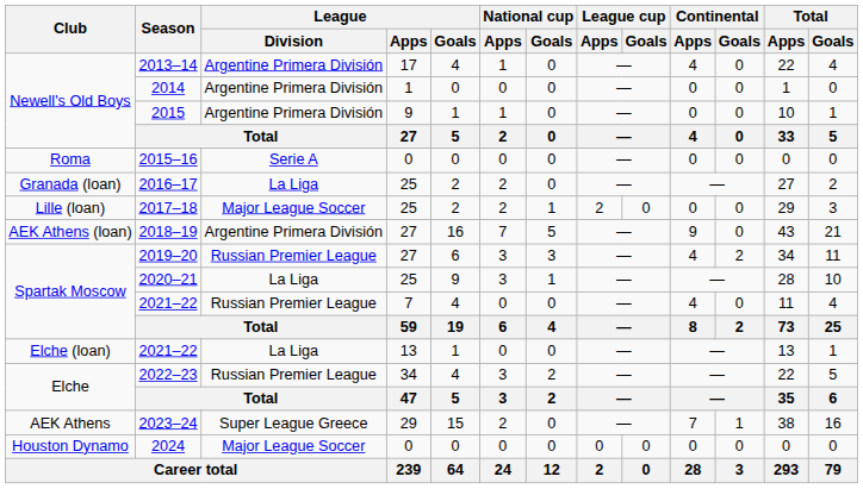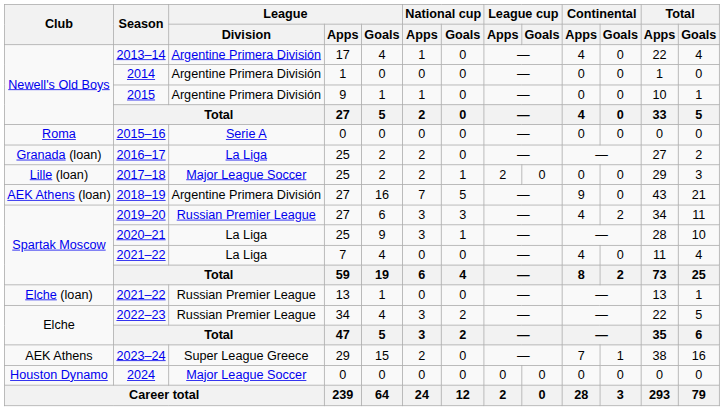 <table class="wikitable" style="text-align:center">
 <tr>
 <th rowspan="2">Club</th>
 <th rowspan="2">Season</th>
 <th colspan="3">League</th>
 <th colspan="2">National cup</th>
 <th colspan="2">League cup</th>
 <th colspan="2">Continental</th>
 <th colspan="2">Total</th>
 </tr>
 <tr>
 <th>Division</th>
 <th>Apps</th>
 <th>Goals</th>
 <th>Apps</th>
 <th>Goals</th>
 <th>Apps</th>
 <th>Goals</th>
 <th>Apps</th>
 <th>Goals</th>
 <th>Apps</th>
 <th>Goals</th>
 </tr>
 <tr>
 <td rowspan="4"><a href='#'>Newell's Old Boys</a></td>
 <td><a href='#'>2013–14</a></td>
 <td><a href='#'>Argentine Primera División</a></td>
 <td>17</td>
 <td>4</td>
 <td>1</td>
 <td>0</td>
 <td colspan="2">—</td>
 <td>4</td>
 <td>0</td>
 <td>22</td>
 <td>4</td>
 </tr>
 <tr>
 <td><a href='#'>2014</a></td>
 <td>Argentine Primera División</td>
 <td>1</td>
 <td>0</td>
 <td>0</td>
 <td>0</td>
 <td colspan="2">—</td>
 <td>0</td>
 <td>0</td>
 <td>1</td>
 <td>0</td>
 </tr>
 <tr>
 <td><a href='#'>2015</a></td>
 <td>Argentine Primera División</td>
 <td>9</td>
 <td>1</td>
 <td>1</td>
 <td>0</td>
 <td colspan="2">—</td>
 <td>0</td>
 <td>0</td>
 <td>10</td>
 <td>1</td>
 </tr>
 <tr>
 <th colspan=2>Total</th>
 <th>27</th>
 <th>5</th>
 <th>2</th>
 <th>0</th>
 <th colspan="2">—</th>
 <th>4</th>
 <th>0</th>
 <th>33</th>
 <th>5</th>
 </tr>
 <tr>
 <td><a href='#'>Roma</a></td>
 <td><a href='#'>2015–16</a></td>
 <td><a href='#'>Serie A</a></td>
 <td>0</td>
 <td>0</td>
 <td>0</td>
 <td>0</td>
 <td colspan="2">—</td>
 <td>0</td>
 <td>0</td>
 <td>0</td>
 <td>0</td>
 </tr>
 <tr>
 <td><a href='#'>Granada</a> (loan)</td>
 <td><a href='#'>2016–17</a></td>
 <td><a href='#'>La Liga</a></td>
 <td>25</td>
 <td>2</td>
 <td>2</td>
 <td>0</td>
 <td colspan="2">—</td>
 <td colspan="2">—</td>
 <td>27</td>
 <td>2</td>
 </tr>
 <tr>
 <td><a href='#'>Lille</a> (loan)</td>
 <td><a href='#'>2017–18</a></td>
 <td><a href='#'>Major League Soccer</a></td>
 <td>25</td>
 <td>2</td>
 <td>2</td>
 <td>1</td>
 <td>2</td>
 <td>0</td>
 <td>0</td>
 <td>0</td>
 <td>29</td>
 <td>3</td>
 </tr>
 <tr>
 <td><a href='#'>AEK Athens</a> (loan)</td>
 <td><a href='#'>2018–19</a></td>
 <td>Argentine Primera División</td>
 <td>27</td>
 <td>16</td>
 <td>7</td>
 <td>5</td>
 <td colspan="2">—</td>
 <td>9</td>
 <td>0</td>
 <td>43</td>
 <td>21</td>
 </tr>
 <tr>
 <td rowspan="4"><a href='#'>Spartak Moscow</a></td>
 <td><a href='#'>2019–20</a></td>
 <td><a href='#'>Russian Premier League</a></td>
 <td>27</td>
 <td>6</td>
 <td>3</td>
 <td>3</td>
 <td colspan="2">—</td>
 <td>4</td>
 <td>2</td>
 <td>34</td>
 <td>11</td>
 </tr>
 <tr>
 <td><a href='#'>2020–21</a></td>
 <td>La Liga</td>
 <td>25</td>
 <td>9</td>
 <td>3</td>
 <td>1</td>
 <td colspan="2">—</td>
 <td colspan="2">—</td>
 <td>28</td>
 <td>10</td>
 </tr>
 <tr>
 <td><a href='#'>2021–22</a></td>
-<td>Russian Premier League</td>
+<td>La Liga</td>
 <td>7</td>
 <td>4</td>
 <td>0</td>
 <td>0</td>
 <td colspan="2">—</td>
 <td>4</td>
 <td>0</td>
 <td>11</td>
 <td>4</td>
 </tr>
 <tr>
 <th colspan="2">Total</th>
 <th>59</th>
 <th>19</th>
 <th>6</th>
 <th>4</th>
 <th colspan="2">—</th>
 <th>8</th>
 <th>2</th>
 <th>73</th>
 <th>25</th>
 </tr>
 <tr>
 <td><a href='#'>Elche</a> (loan)</td>
 <td><a href='#'>2021–22</a></td>
-<td>La Liga</td>
+<td>Russian Premier League</td>
 <td>13</td>
 <td>1</td>
 <td>0</td>
 <td>0</td>
 <td colspan="2">—</td>
 <td colspan="2">—</td>
 <td>13</td>
 <td>1</td>
 </tr>
 <tr>
 <td rowspan="2">Elche</td>
 <td><a href='#'>2022–23</a></td>
 <td>Russian Premier League</td>
 <td>34</td>
 <td>4</td>
 <td>3</td>
 <td>2</td>
 <td colspan="2">—</td>
 <td colspan="2">—</td>
 <td>22</td>
 <td>5</td>
 </tr>
 <tr>
 <th colspan="2">Total</th>
 <th>47</th>
 <th>5</th>
 <th>3</th>
 <th>2</th>
 <th colspan="2">—</th>
 <th colspan="2">—</th>
 <th>35</th>
 <th>6</th>
 </tr>
 <tr>
 <td>AEK Athens</td>
 <td><a href='#'>2023–24</a></td>
 <td>Super League Greece</td>
 <td>29</td>
 <td>15</td>
 <td>2</td>
 <td>0</td>
 <td colspan="2">—</td>
 <td>7</td>
 <td>1</td>
 <td>38</td>
 <td>16</td>
 </tr>
 <tr>
 <td><a href='#'>Houston Dynamo</a></td>
 <td><a href='#'>2024</a></td>
 <td><a href='#'>Major League Soccer</a></td>
 <td>0</td>
 <td>0</td>
 <td>0</td>
 <td>0</td>
 <td>0</td>
 <td>0</td>
 <td>0</td>
 <td>0</td>
 <td>0</td>
 <td>0</td>
 </tr>
 <tr>
 <th colspan="3">Career total</th>
 <th>239</th>
 <th>64</th>
 <th>24</th>
 <th>12</th>
 <th>2</th>
 <th>0</th>
 <th>28</th>
 <th>3</th>
 <th>293</th>
 <th>79</th>
 </tr>
 </table>
